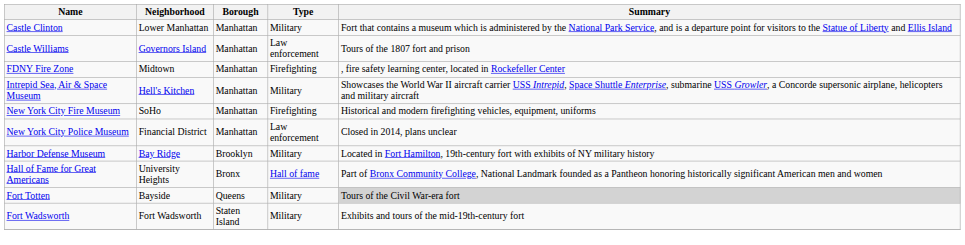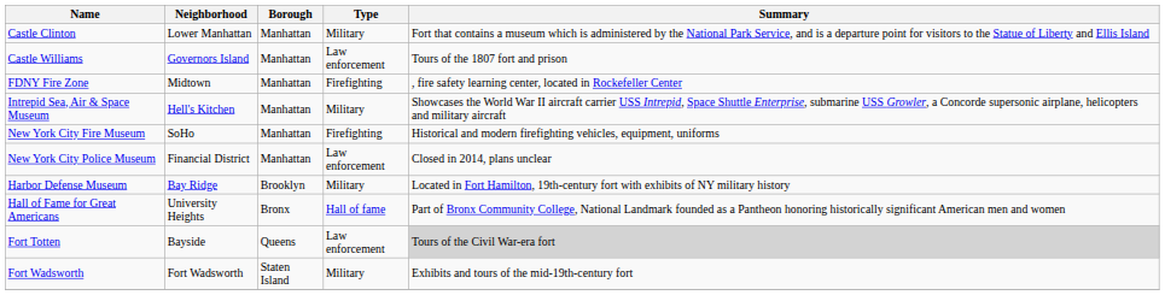 <table class="wikitable sortable">
 <tr>
 <th>Name</th>
 <th>Neighborhood</th>
 <th>Borough</th>
 <th>Type</th>
 <th>Summary</th>
 </tr>
 <tr>
 <td><a href='#'>Castle Clinton</a></td>
 <td>Lower Manhattan</td>
 <td>Manhattan</td>
 <td>Military</td>
 <td>Fort that contains a museum which is administered by the <a href='#'>National Park Service</a>, and is a departure point for visitors to the <a href='#'>Statue of Liberty</a> and <a href='#'>Ellis Island</a></td>
 </tr>
 <tr>
 <td><a href='#'>Castle Williams</a></td>
 <td><a href='#'>Governors Island</a></td>
 <td>Manhattan</td>
 <td>Law enforcement</td>
 <td>Tours of the 1807 fort and prison</td>
 </tr>
 <tr>
 <td><a href='#'>FDNY Fire Zone</a></td>
 <td>Midtown</td>
 <td>Manhattan</td>
 <td>Firefighting</td>
 <td>, fire safety learning center, located in <a href='#'>Rockefeller Center</a></td>
 </tr>
 <tr>
 <td><a href='#'>Intrepid Sea, Air & Space Museum</a></td>
 <td><a href='#'>Hell's Kitchen</a></td>
 <td>Manhattan</td>
 <td>Military</td>
 <td>Showcases the World War II aircraft carrier <a href='#'>USS <em>Intrepid</em></a>, <a href='#'>Space Shuttle <em>Enterprise</em></a>, submarine <a href='#'>USS <em>Growler</em></a>, a Concorde supersonic airplane, helicopters and military aircraft</td>
 </tr>
 <tr>
 <td><a href='#'>New York City Fire Museum</a></td>
 <td>SoHo</td>
 <td>Manhattan</td>
 <td>Firefighting</td>
 <td>Historical and modern firefighting vehicles, equipment, uniforms</td>
 </tr>
 <tr>
 <td><a href='#'>New York City Police Museum</a></td>
 <td>Financial District</td>
 <td>Manhattan</td>
 <td>Law enforcement</td>
 <td>Closed in 2014, plans unclear</td>
 </tr>
 <tr>
 <td><a href='#'>Harbor Defense Museum</a></td>
 <td><a href='#'>Bay Ridge</a></td>
 <td>Brooklyn</td>
 <td>Military</td>
 <td>Located in <a href='#'>Fort Hamilton</a>, 19th-century fort with exhibits of NY military history</td>
 </tr>
 <tr>
 <td><a href='#'>Hall of Fame for Great Americans</a></td>
 <td>University Heights</td>
 <td>Bronx</td>
 <td><a href='#'>Hall of fame</a></td>
 <td>Part of <a href='#'>Bronx Community College</a>, National Landmark founded as a Pantheon honoring historically significant American men and women</td>
 </tr>
 <tr>
 <td><a href='#'>Fort Totten</a></td>
 <td>Bayside</td>
 <td>Queens</td>
-<td>Military</td>
+<td>Law enforcement</td>
 <td style="background: lightgrey;">Tours of the Civil War-era fort</td>
 </tr>
 <tr>
 <td><a href='#'>Fort Wadsworth</a></td>
 <td>Fort Wadsworth</td>
 <td>Staten Island</td>
 <td>Military</td>
 <td>Exhibits and tours of the mid-19th-century fort</td>
 </tr>
 <tr>
 </tr>
 </table>
